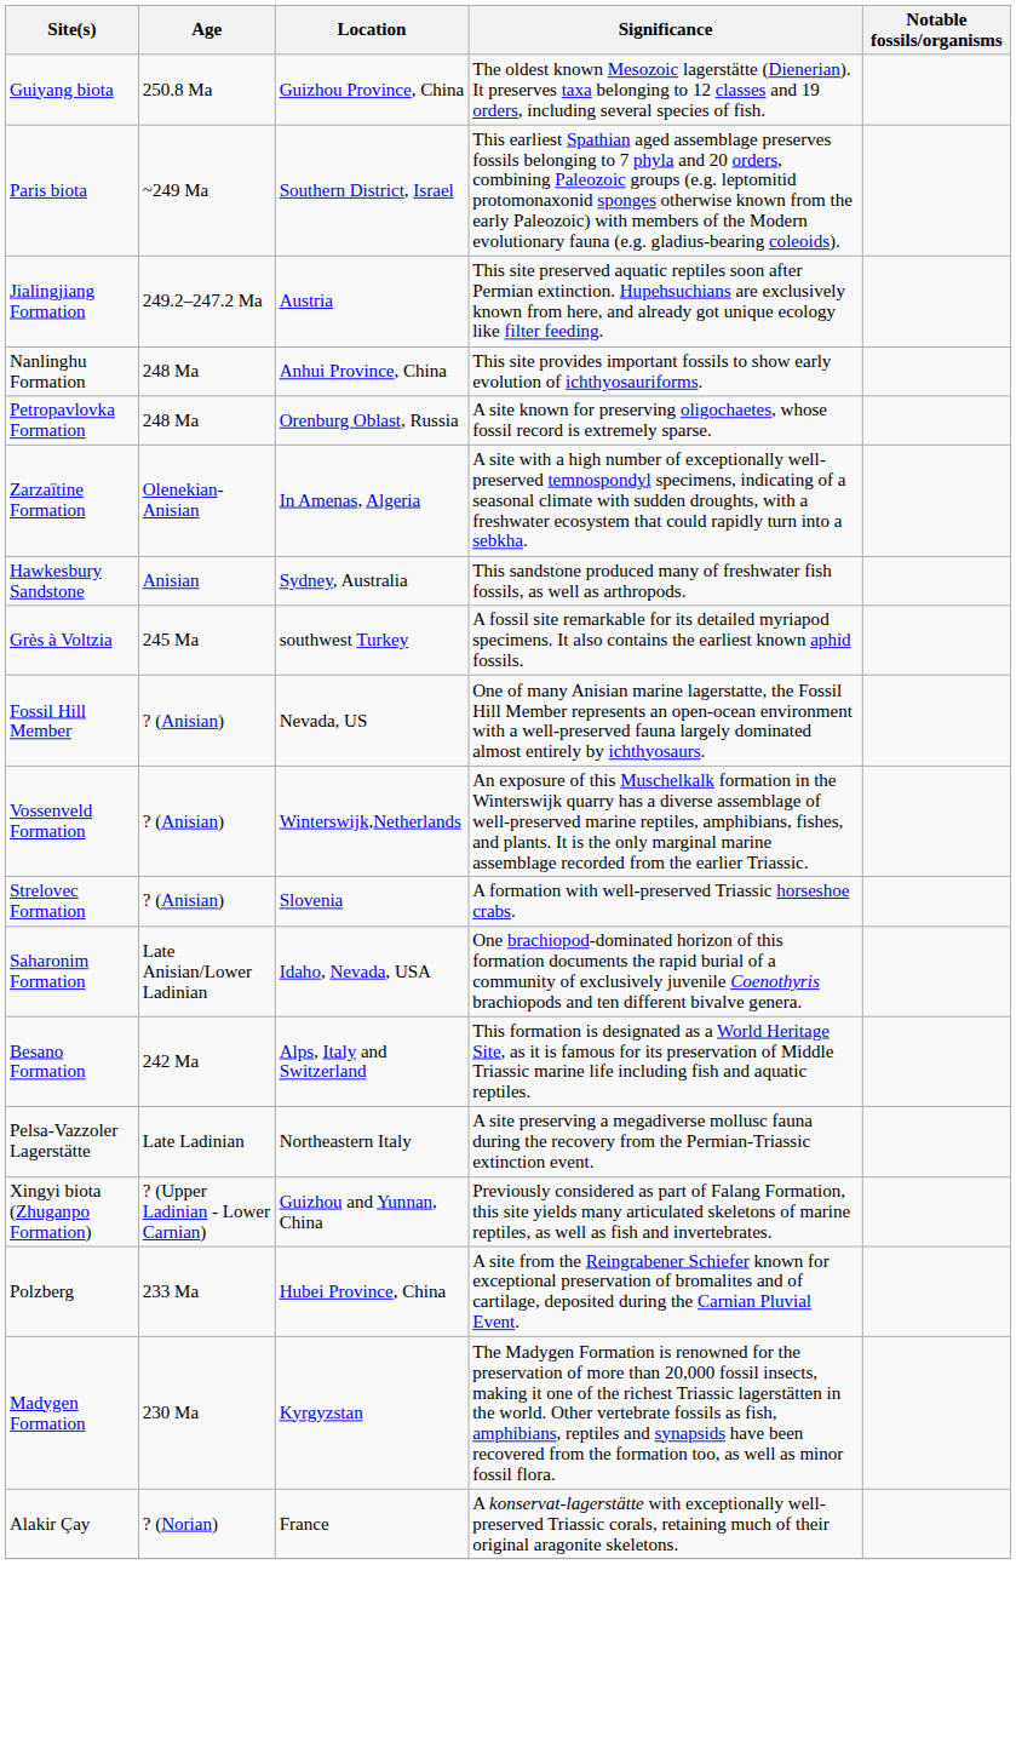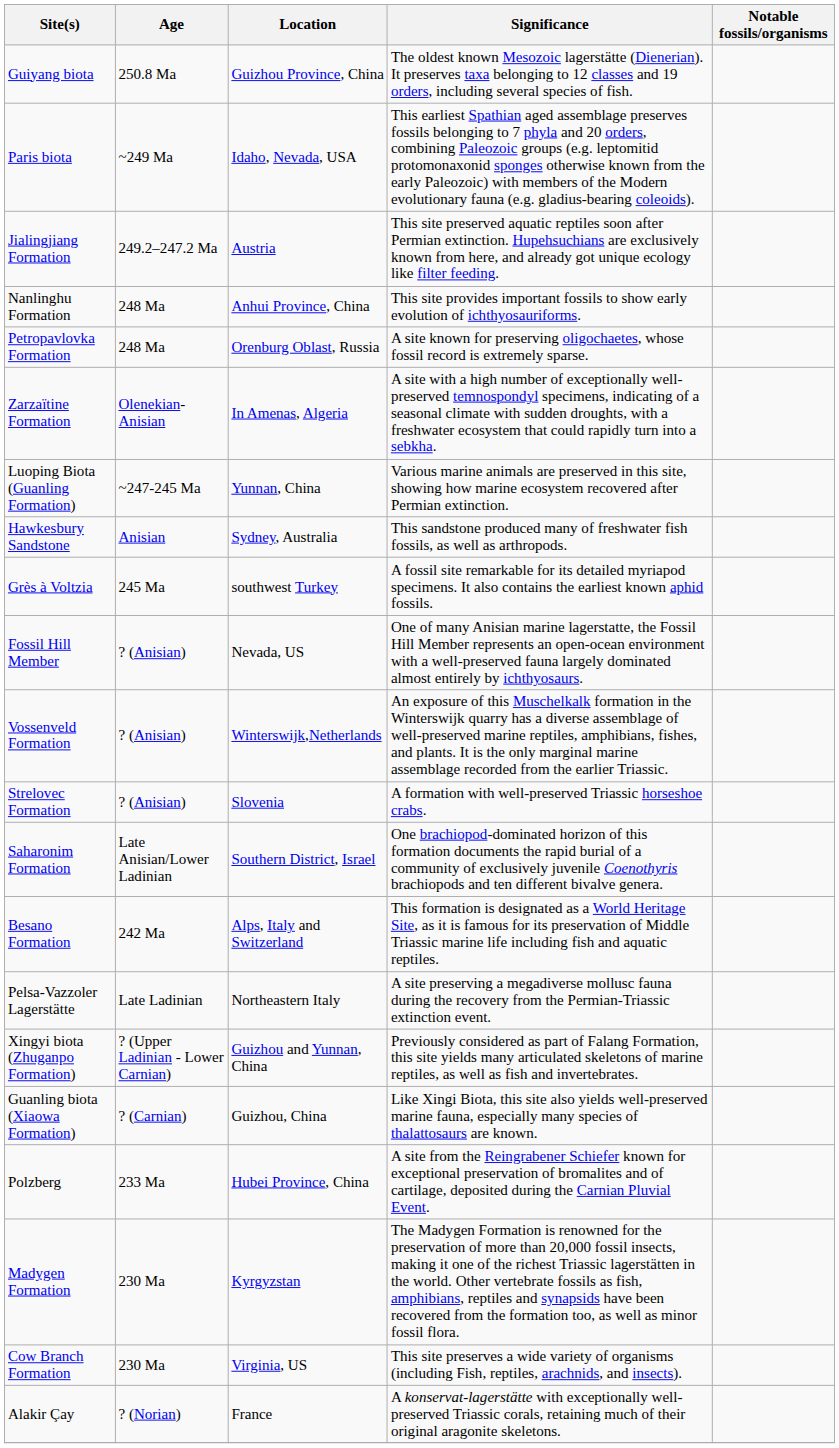 <table class="wikitable" align="center" width="100%">
 <tr>
 <th>Site(s)</th>
 <th>Age</th>
 <th>Location</th>
 <th>Significance</th>
 <th>Notable fossils/organisms</th>
 </tr>
 <tr>
 <td><a href='#'>Guiyang biota</a></td>
 <td>250.8 Ma</td>
 <td><a href='#'>Guizhou Province</a>, China</td>
 <td>The oldest known <a href='#'>Mesozoic</a> lagerstätte (<a href='#'>Dienerian</a>). It preserves <a href='#'>taxa</a> belonging to 12 <a href='#'>classes</a> and 19 <a href='#'>orders</a>, including several species of fish.</td>
 <td></td>
 </tr>
 <tr>
 <td><a href='#'>Paris biota</a></td>
 <td>~249 Ma</td>
-<td><a href='#'>Southern District</a>, <a href='#'>Israel</a></td>
+<td><a href='#'>Idaho</a>, <a href='#'>Nevada</a>, USA</td>
 <td>This earliest <a href='#'>Spathian</a> aged assemblage preserves fossils belonging to 7 <a href='#'>phyla</a> and 20 <a href='#'>orders</a>, combining <a href='#'>Paleozoic</a> groups (e.g. leptomitid protomonaxonid <a href='#'>sponges</a> otherwise known from the early Paleozoic) with members of the Modern evolutionary fauna (e.g. gladius-bearing <a href='#'>coleoids</a>).</td>
 <td></td>
 </tr>
 <tr>
 <td><a href='#'>Jialingjiang Formation</a></td>
 <td>249.2–247.2 Ma</td>
 <td><a href='#'>Austria</a></td>
 <td>This site preserved aquatic reptiles soon after Permian extinction. <a href='#'>Hupehsuchians</a> are exclusively known from here, and already got unique ecology like <a href='#'>filter feeding</a>.</td>
 <td></td>
 </tr>
 <tr>
 <td>Nanlinghu Formation</td>
 <td>248 Ma</td>
 <td><a href='#'>Anhui Province</a>, China</td>
 <td>This site provides important fossils to show early evolution of <a href='#'>ichthyosauriforms</a>.</td>
 <td></td>
 </tr>
 <tr>
 <td><a href='#'>Petropavlovka Formation</a></td>
 <td>248 Ma</td>
 <td><a href='#'>Orenburg Oblast</a>, Russia</td>
 <td>A site known for preserving <a href='#'>oligochaetes</a>, whose fossil record is extremely sparse.</td>
 </tr>
 <tr>
 <td><a href='#'>Zarzaïtine Formation</a></td>
 <td><a href='#'>Olenekian</a>-<a href='#'>Anisian</a></td>
 <td><a href='#'>In Amenas</a>, <a href='#'>Algeria</a></td>
 <td>A site with a high number of exceptionally well-preserved <a href='#'>temnospondyl</a> specimens, indicating of a seasonal climate with sudden droughts, with a freshwater ecosystem that could rapidly turn into a <a href='#'>sebkha</a>.</td>
+<td></td>
+</tr>
+<tr>
+<td>Luoping Biota (<a href='#'>Guanling Formation</a>)</td>
+<td>~247-245 Ma</td>
+<td><a href='#'>Yunnan</a>, China</td>
+<td>Various marine animals are preserved in this site, showing how marine ecosystem recovered after Permian extinction.</td>
 <td></td>
 </tr>
 <tr>
 <td><a href='#'>Hawkesbury Sandstone</a></td>
 <td><a href='#'>Anisian</a></td>
 <td><a href='#'>Sydney</a>, Australia</td>
 <td>This sandstone produced many of freshwater fish fossils, as well as arthropods.</td>
 <td></td>
 </tr>
 <tr>
 <td><a href='#'>Grès à Voltzia</a></td>
 <td>245 Ma</td>
 <td>southwest <a href='#'>Turkey</a></td>
 <td>A fossil site remarkable for its detailed myriapod specimens. It also contains the earliest known <a href='#'>aphid</a> fossils.</td>
 </tr>
 <tr>
 <td><a href='#'>Fossil Hill Member</a></td>
 <td>? (<a href='#'>Anisian</a>)</td>
 <td>Nevada, US</td>
 <td>One of many Anisian marine lagerstatte, the Fossil Hill Member represents an open-ocean environment with a well-preserved fauna largely dominated almost entirely by <a href='#'>ichthyosaurs</a>.</td>
 <td></td>
 </tr>
 <tr>
 <td><a href='#'>Vossenveld Formation</a></td>
 <td>? (<a href='#'>Anisian</a>)</td>
 <td><a href='#'>Winterswijk</a>,<a href='#'>Netherlands</a></td>
 <td>An exposure of this <a href='#'>Muschelkalk</a> formation in the Winterswijk quarry has a diverse assemblage of well-preserved marine reptiles, amphibians, fishes, and plants. It is the only marginal marine assemblage recorded from the earlier Triassic.</td>
 <td></td>
 </tr>
 <tr>
 <td><a href='#'>Strelovec Formation</a></td>
 <td>? (<a href='#'>Anisian</a>)</td>
 <td><a href='#'>Slovenia</a></td>
 <td>A formation with well-preserved Triassic <a href='#'>horseshoe crabs</a>.</td>
 <td></td>
 </tr>
 <tr>
 <td><a href='#'>Saharonim Formation</a></td>
 <td>Late Anisian/Lower Ladinian</td>
-<td><a href='#'>Idaho</a>, <a href='#'>Nevada</a>, USA</td>
+<td><a href='#'>Southern District</a>, <a href='#'>Israel</a></td>
 <td>One <a href='#'>brachiopod</a>-dominated horizon of this formation documents the rapid burial of a community of exclusively juvenile <em><a href='#'>Coenothyris</a></em> brachiopods and ten different bivalve genera.</td>
 <td></td>
 </tr>
 <tr>
 <td><a href='#'>Besano Formation</a></td>
 <td>242 Ma</td>
 <td><a href='#'>Alps</a>, <a href='#'>Italy</a> and <a href='#'>Switzerland</a></td>
 <td>This formation is designated as a <a href='#'>World Heritage Site</a>, as it is famous for its preservation of Middle Triassic marine life including fish and aquatic reptiles.</td>
 <td></td>
 </tr>
 <tr>
 <td>Pelsa-Vazzoler Lagerstätte</td>
 <td>Late Ladinian</td>
 <td>Northeastern Italy</td>
 <td>A site preserving a megadiverse mollusc fauna during the recovery from the Permian-Triassic extinction event.</td>
 <td></td>
 </tr>
 <tr>
 <td>Xingyi biota (<a href='#'>Zhuganpo Formation</a>)</td>
 <td>? (Upper <a href='#'>Ladinian</a> - Lower <a href='#'>Carnian</a>)</td>
 <td><a href='#'>Guizhou</a> and <a href='#'>Yunnan</a>, China</td>
 <td>Previously considered as part of Falang Formation, this site yields many articulated skeletons of marine reptiles, as well as fish and invertebrates.</td>
 <td></td>
 </tr>
 <tr>
+<td>Guanling biota (<a href='#'>Xiaowa Formation</a>)</td>
+<td>? (<a href='#'>Carnian</a>)</td>
+<td>Guizhou, China</td>
+<td>Like Xingi Biota, this site also yields well-preserved marine fauna, especially many species of <a href='#'>thalattosaurs</a> are known.</td>
+<td></td>
+</tr>
+<tr>
 <td>Polzberg</td>
 <td>233 Ma</td>
 <td><a href='#'>Hubei Province</a>, China</td>
 <td>A site from the <a href='#'>Reingrabener Schiefer</a> known for exceptional preservation of bromalites and of cartilage, deposited during the <a href='#'>Carnian Pluvial Event</a>.</td>
 <td></td>
 </tr>
 <tr>
 <td><a href='#'>Madygen Formation</a></td>
 <td>230 Ma</td>
 <td><a href='#'>Kyrgyzstan</a></td>
 <td>The Madygen Formation is renowned for the preservation of more than 20,000 fossil insects, making it one of the richest Triassic lagerstätten in the world. Other vertebrate fossils as fish, <a href='#'>amphibians</a>, reptiles and <a href='#'>synapsids</a> have been recovered from the formation too, as well as minor fossil flora.</td>
 <td></td>
 </tr>
 <tr>
+<td><a href='#'>Cow Branch Formation</a></td>
+<td>230 Ma</td>
+<td><a href='#'>Virginia</a>, US</td>
+<td>This site preserves a wide variety of organisms (including Fish, reptiles, <a href='#'>arachnids</a>, and <a href='#'>insects</a>).</td>
+<td></td>
+</tr>
+<tr>
 <td>Alakir Çay</td>
 <td>? (<a href='#'>Norian</a>)</td>
 <td>France</td>
 <td>A <em>konservat-lagerstätte</em> with exceptionally well-preserved Triassic corals, retaining much of their original aragonite skeletons.</td>
 <td></td>
 </tr>
 <tr>
 </tr>
 </table>
